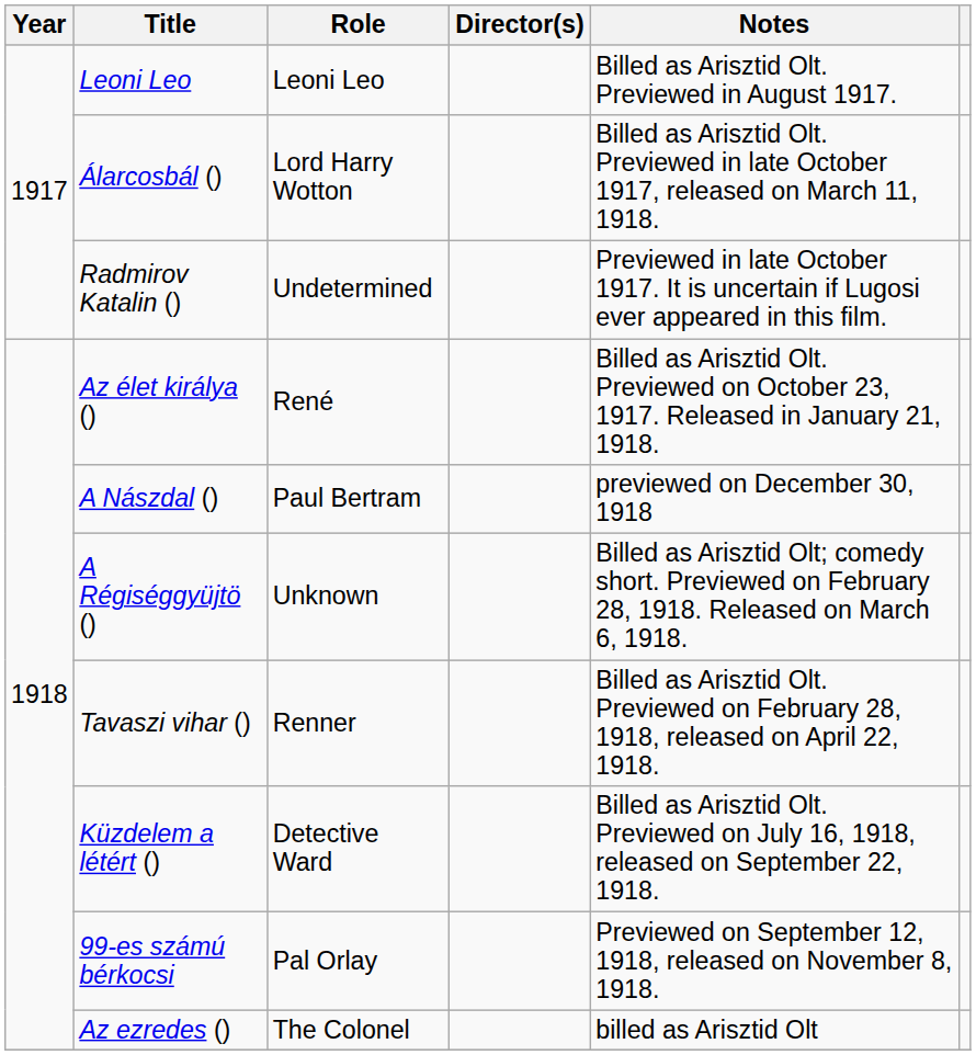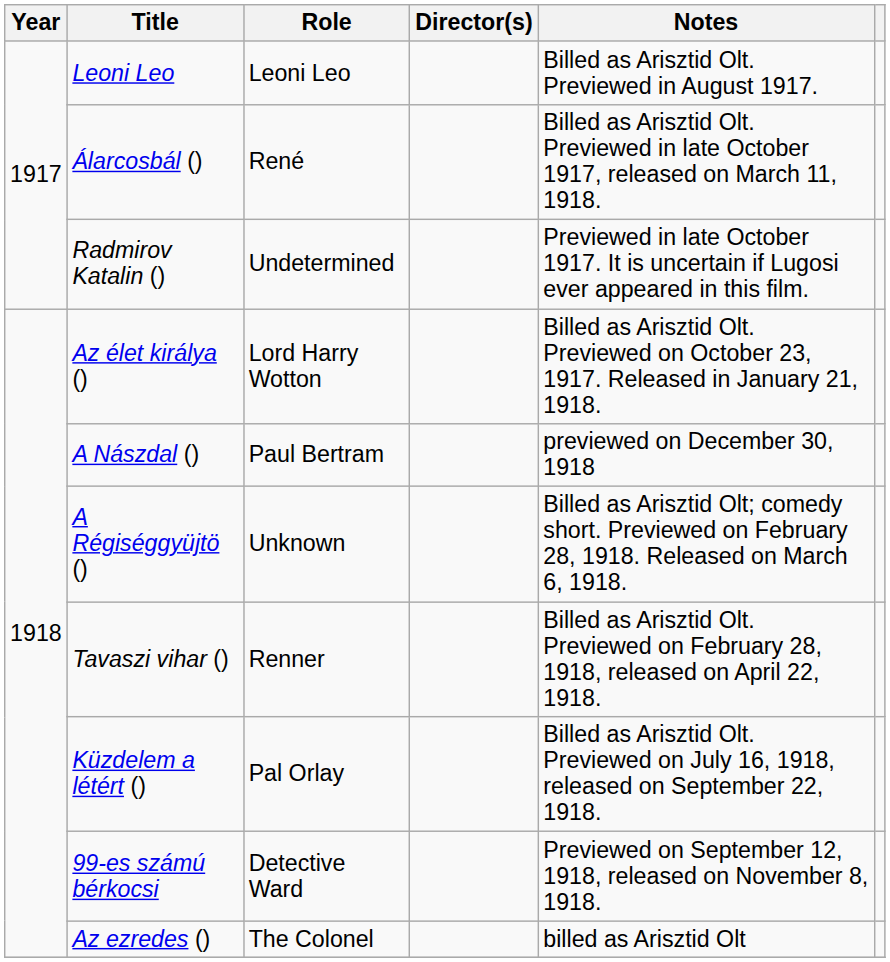 <table class="wikitable plainrowheaders sortable">
 <tr>
 <th scope="col">Year</th>
 <th scope="col">Title</th>
 <th scope="col">Role</th>
 <th scope="col">Director(s)</th>
 <th scope="col" class="unsortable">Notes</th>
 <th scope=col class="unsortable"></th>
 </tr>
 <tr>
 <td rowspan="3">1917</td>
 <td><em><a href='#'>Leoni Leo</a></em></td>
 <td>Leoni Leo</td>
 <td></td>
 <td>Billed as Arisztid Olt. Previewed in August 1917.</td>
 <td style="text-align:center;"></td>
 </tr>
 <tr>
 <td><em><a href='#'>Álarcosbál</a></em> ()</td>
-<td>Lord Harry Wotton</td>
+<td>René</td>
 <td></td>
 <td>Billed as Arisztid Olt. Previewed in late October 1917, released on March 11, 1918.</td>
 <td style="text-align:center;"></td>
 </tr>
 <tr>
 <td><em>Radmirov Katalin</em> ()</td>
 <td>Undetermined</td>
 <td></td>
 <td>Previewed in late October 1917. It is uncertain if Lugosi ever appeared in this film.</td>
 <td style="text-align:center;"></td>
 </tr>
 <tr>
 <td rowspan="7">1918</td>
 <td><em><a href='#'>Az élet királya</a></em> ()</td>
-<td>René</td>
+<td>Lord Harry Wotton</td>
 <td></td>
 <td>Billed as Arisztid Olt. Previewed on October 23, 1917. Released in January 21, 1918.</td>
 <td style="text-align:center;"></td>
 </tr>
 <tr>
 <td><em><a href='#'>A Nászdal</a></em> ()</td>
 <td>Paul Bertram</td>
 <td></td>
 <td>previewed on December 30, 1918</td>
 <td style="text-align:center;"></td>
 </tr>
 <tr>
 <td><em><a href='#'>A Régiséggyüjtö</a></em> ()</td>
 <td>Unknown</td>
 <td></td>
 <td>Billed as Arisztid Olt; comedy short. Previewed on February 28, 1918. Released on March 6, 1918.</td>
 <td style="text-align:center;"></td>
 </tr>
 <tr>
 <td><em>Tavaszi vihar</em>  ()</td>
 <td>Renner</td>
 <td></td>
 <td>Billed as Arisztid Olt. Previewed on February 28, 1918, released on April 22, 1918.</td>
 <td style="text-align:center;"></td>
 </tr>
 <tr>
 <td><em><a href='#'>Küzdelem a létért</a></em> ()</td>
-<td>Detective Ward</td>
+<td>Pal Orlay</td>
 <td></td>
 <td>Billed as Arisztid Olt. Previewed on July 16, 1918, released on September 22, 1918.</td>
 <td style="text-align:center;"></td>
 </tr>
 <tr>
 <td><em><a href='#'>99-es számú bérkocsi</a></em></td>
-<td>Pal Orlay</td>
+<td>Detective Ward</td>
 <td></td>
 <td>Previewed on September 12, 1918, released on November 8, 1918.</td>
 <td style="text-align:center;"></td>
 </tr>
 <tr>
 <td><em><a href='#'>Az ezredes</a></em>  ()</td>
 <td>The Colonel</td>
 <td></td>
 <td>billed as Arisztid Olt</td>
 <td style="text-align:center;"></td>
 </tr>
 <tr>
 </tr>
 </table>
